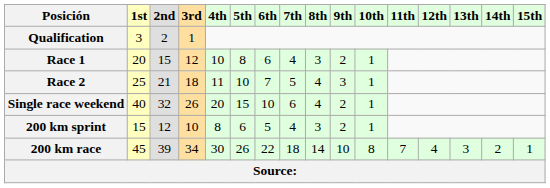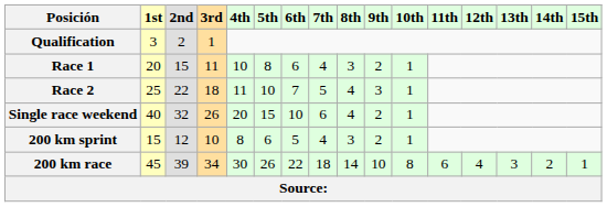 <table class="wikitable" style="font-size:85%; text-align:center">
 <tr>
 <th>Posición</th>
 <td style="background:#ffffbf;"><strong>1st</strong></td>
 <td style="background:#dfdfdf;"><strong>2nd</strong></td>
 <td style="background:#ffdf9f;"><strong>3rd</strong></td>
 <td style="background:#dfffdf;"><strong>4th</strong></td>
 <td style="background:#dfffdf;"><strong>5th</strong></td>
 <td style="background:#dfffdf;"><strong>6th</strong></td>
 <td style="background:#dfffdf;"><strong>7th</strong></td>
 <td style="background:#dfffdf;"><strong>8th</strong></td>
 <td style="background:#dfffdf;"><strong>9th</strong></td>
 <td style="background:#dfffdf;"><strong>10th</strong></td>
 <td style="background:#dfffdf;"><strong>11th</strong></td>
 <td style="background:#dfffdf;"><strong>12th</strong></td>
 <td style="background:#dfffdf;"><strong>13th</strong></td>
 <td style="background:#dfffdf;"><strong>14th</strong></td>
 <td style="background:#dfffdf;"><strong>15th</strong></td>
 </tr>
 <tr>
 <th>Qualification</th>
 <td style="background:#ffffbf;">3</td>
 <td style="background:#dfdfdf;">2</td>
 <td style="background:#ffdf9f;">1</td>
 <td colspan=12></td>
 </tr>
 <tr>
 <th>Race 1</th>
 <td style="background:#ffffbf;">20</td>
 <td style="background:#dfdfdf;">15</td>
-<td style="background:#ffdf9f;">12</td>
+<td style="background:#ffdf9f;">11</td>
 <td style="background:#dfffdf;">10</td>
 <td style="background:#dfffdf;">8</td>
 <td style="background:#dfffdf;">6</td>
 <td style="background:#dfffdf;">4</td>
 <td style="background:#dfffdf;">3</td>
 <td style="background:#dfffdf;">2</td>
 <td style="background:#dfffdf;">1</td>
 <td colspan=5></td>
 </tr>
 <tr>
 <th>Race 2</th>
 <td style="background:#ffffbf;">25</td>
-<td style="background:#dfdfdf;">21</td>
+<td style="background:#dfdfdf;">22</td>
 <td style="background:#ffdf9f;">18</td>
 <td style="background:#dfffdf;">11</td>
 <td style="background:#dfffdf;">10</td>
 <td style="background:#dfffdf;">7</td>
 <td style="background:#dfffdf;">5</td>
 <td style="background:#dfffdf;">4</td>
 <td style="background:#dfffdf;">3</td>
 <td style="background:#dfffdf;">1</td>
 <td colspan=5></td>
 </tr>
 <tr>
 <th>Single race weekend</th>
 <td style="background:#ffffbf;">40</td>
 <td style="background:#dfdfdf;">32</td>
 <td style="background:#ffdf9f;">26</td>
 <td style="background:#dfffdf;">20</td>
 <td style="background:#dfffdf;">15</td>
 <td style="background:#dfffdf;">10</td>
 <td style="background:#dfffdf;">6</td>
 <td style="background:#dfffdf;">4</td>
 <td style="background:#dfffdf;">2</td>
 <td style="background:#dfffdf;">1</td>
 <td colspan=5></td>
 </tr>
 <tr>
 <th>200 km sprint</th>
 <td style="background:#ffffbf;">15</td>
 <td style="background:#dfdfdf;">12</td>
 <td style="background:#ffdf9f;">10</td>
 <td style="background:#dfffdf;">8</td>
 <td style="background:#dfffdf;">6</td>
 <td style="background:#dfffdf;">5</td>
 <td style="background:#dfffdf;">4</td>
 <td style="background:#dfffdf;">3</td>
 <td style="background:#dfffdf;">2</td>
 <td style="background:#dfffdf;">1</td>
 <td colspan=5></td>
 </tr>
 <tr>
 <th>200 km race</th>
 <td style="background:#ffffbf;">45</td>
 <td style="background:#dfdfdf;">39</td>
 <td style="background:#ffdf9f;">34</td>
 <td style="background:#dfffdf;">30</td>
 <td style="background:#dfffdf;">26</td>
 <td style="background:#dfffdf;">22</td>
 <td style="background:#dfffdf;">18</td>
 <td style="background:#dfffdf;">14</td>
 <td style="background:#dfffdf;">10</td>
 <td style="background:#dfffdf;">8</td>
-<td style="background:#dfffdf;">7</td>
+<td style="background:#dfffdf;">6</td>
 <td style="background:#dfffdf;">4</td>
 <td style="background:#dfffdf;">3</td>
 <td style="background:#dfffdf;">2</td>
 <td style="background:#dfffdf;">1</td>
 </tr>
 <tr>
 <th colspan="16">Source:</th>
 </tr>
 </table>
